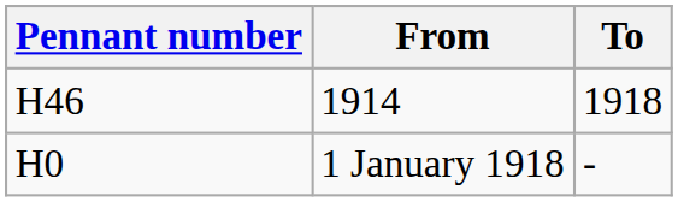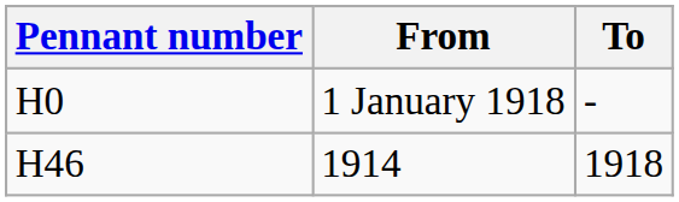 <table class="wikitable" style="text-align:left">
 <tr>
 <th><a href='#'>Pennant number</a></th>
 <th>From</th>
 <th>To</th>
 </tr>
 <tr>
+<td>H0</td>
+<td>1 January 1918</td>
+<td>-</td>
+</tr>
+<tr>
 <td>H46</td>
 <td>1914</td>
 <td>1918</td>
 </tr>
-<tr>
-<td>H0</td>
-<td>1 January 1918</td>
-<td>-</td>
-</tr>
 </table>
